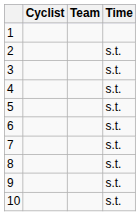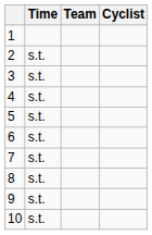 <table class="wikitable">
 <tr style="background:#ccccff;">
 <th></th>
+<th>Time</th>
+<th>Team</th>
 <th>Cyclist</th>
-<th>Team</th>
-<th>Time</th>
 </tr>
 <tr>
 <td>1</td>
 <td></td>
 <td></td>
 <td></td>
 </tr>
 <tr>
 <td>2</td>
+<td>s.t.</td>
 <td></td>
 <td></td>
-<td>s.t.</td>
 </tr>
 <tr>
 <td>3</td>
+<td>s.t.</td>
 <td></td>
 <td></td>
-<td>s.t.</td>
 </tr>
 <tr>
 <td>4</td>
+<td>s.t.</td>
 <td></td>
 <td></td>
-<td>s.t.</td>
 </tr>
 <tr>
 <td>5</td>
+<td>s.t.</td>
 <td></td>
 <td></td>
-<td>s.t.</td>
 </tr>
 <tr>
 <td>6</td>
+<td>s.t.</td>
 <td></td>
 <td></td>
-<td>s.t.</td>
 </tr>
 <tr>
 <td>7</td>
+<td>s.t.</td>
 <td></td>
 <td></td>
-<td>s.t.</td>
 </tr>
 <tr>
 <td>8</td>
+<td>s.t.</td>
 <td></td>
 <td></td>
-<td>s.t.</td>
 </tr>
 <tr>
 <td>9</td>
+<td>s.t.</td>
 <td></td>
 <td></td>
-<td>s.t.</td>
 </tr>
 <tr>
 <td>10</td>
+<td>s.t.</td>
 <td></td>
 <td></td>
-<td>s.t.</td>
 </tr>
 </table>
